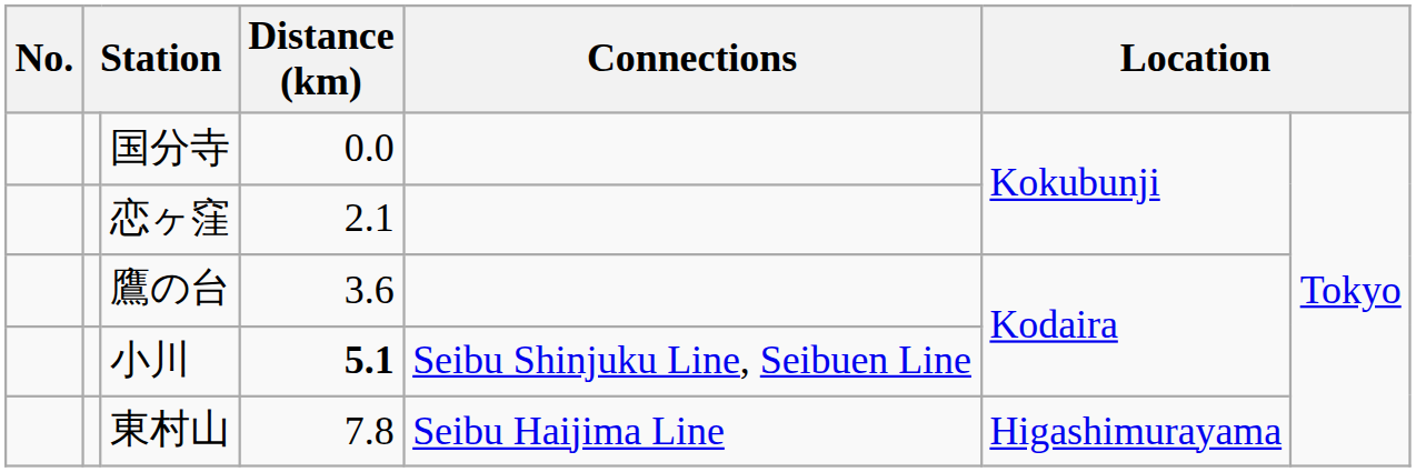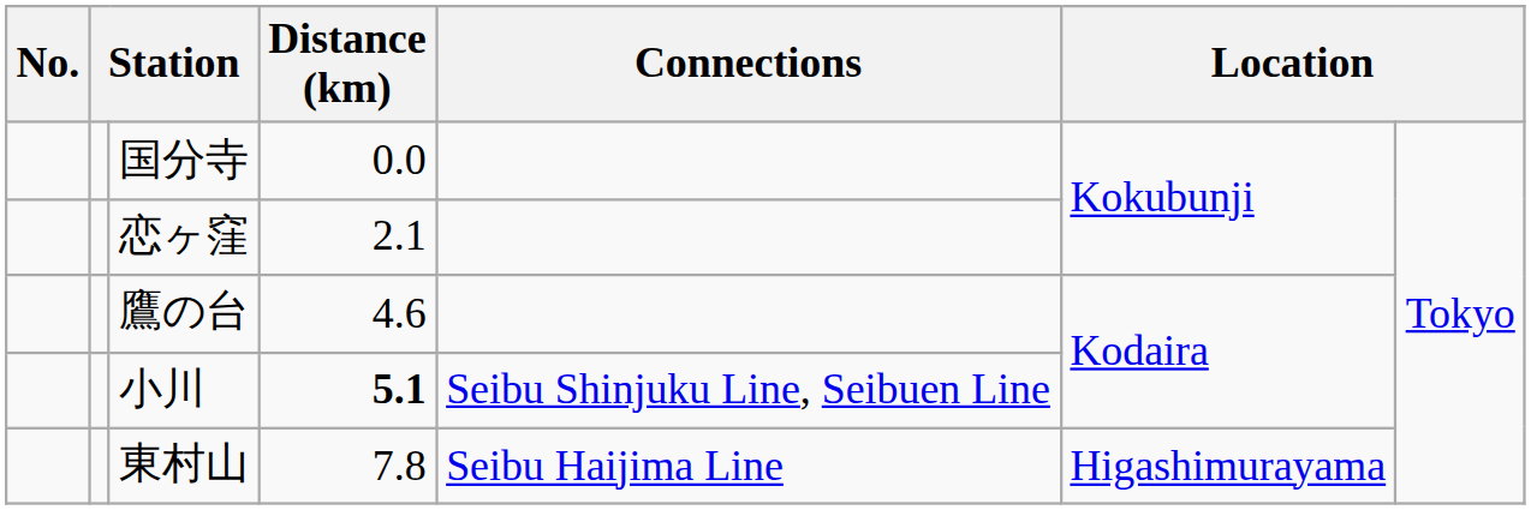 <table class=wikitable>
 <tr>
 <th>No.</th>
 <th colspan=2>Station</th>
 <th>Distance<br>(km)</th>
 <th>Connections</th>
 <th colspan=2>Location</th>
 </tr>
 <tr>
 <td></td>
 <td></td>
 <td>国分寺</td>
 <td align=right>0.0</td>
 <td></td>
 <td rowspan=2><a href='#'>Kokubunji</a></td>
 <td rowspan=5><a href='#'>Tokyo</a></td>
 </tr>
 <tr>
 <td></td>
 <td></td>
 <td>恋ヶ窪</td>
 <td align=right>2.1</td>
 <td></td>
 </tr>
 <tr>
 <td></td>
 <td></td>
 <td>鷹の台</td>
-<td align=right>3.6</td>
+<td align=right>4.6</td>
 <td></td>
 <td rowspan=2><a href='#'>Kodaira</a></td>
 </tr>
 <tr>
 <td></td>
 <td></td>
 <td>小川</td>
 <td align=right><strong>5.1</strong></td>
 <td> <a href='#'>Seibu Shinjuku Line</a>,  <a href='#'>Seibuen Line</a></td>
 </tr>
 <tr>
 <td></td>
 <td></td>
 <td>東村山</td>
 <td align=right>7.8</td>
 <td> <a href='#'>Seibu Haijima Line</a></td>
 <td><a href='#'>Higashimurayama</a></td>
 </tr>
 </table>
